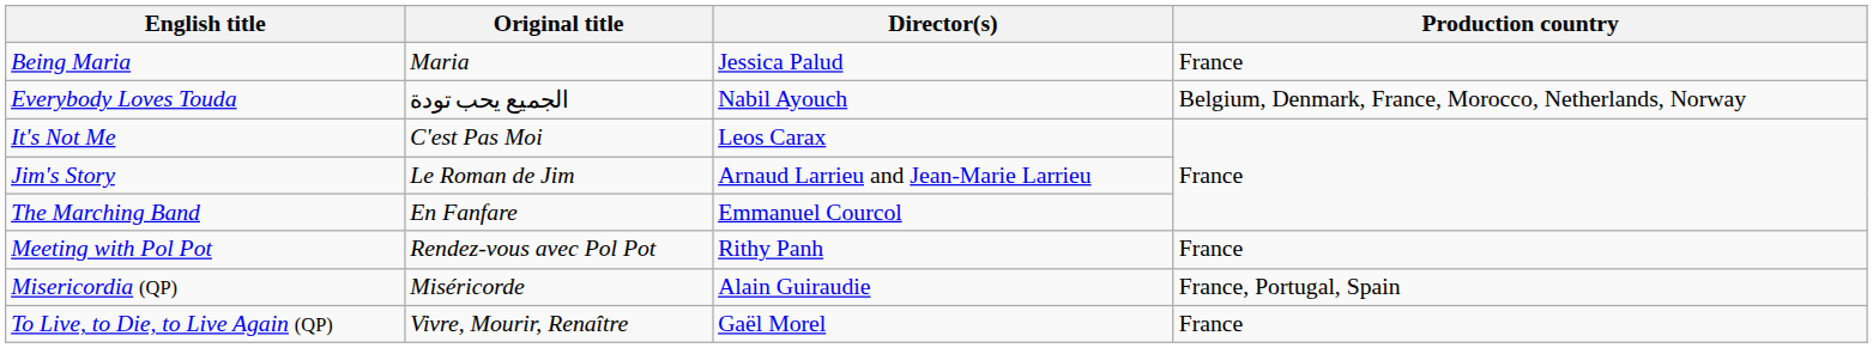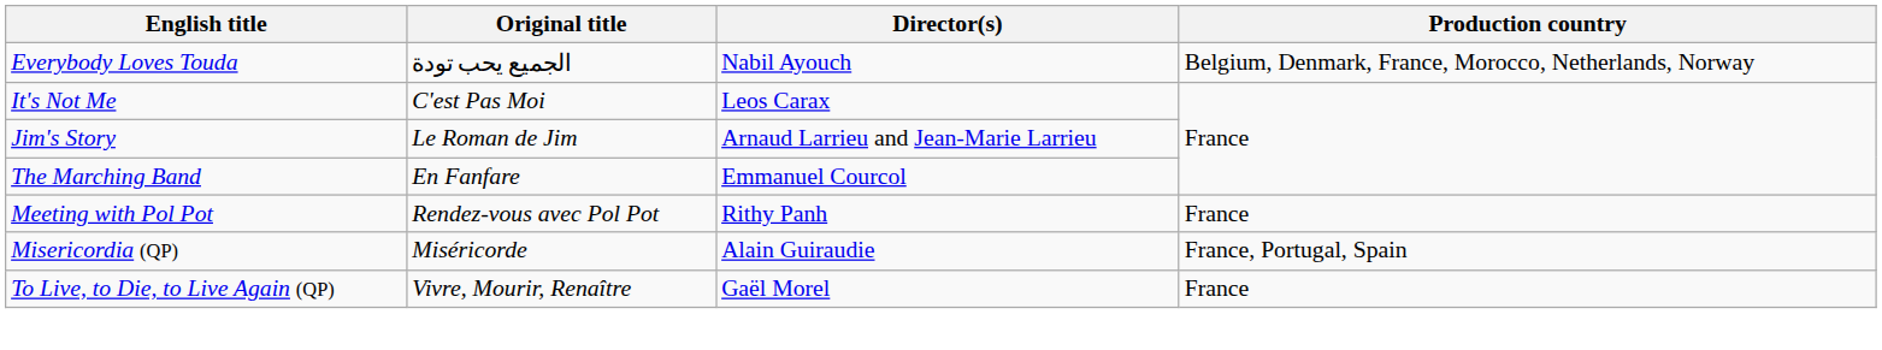 <table class="wikitable" style="width:100%; margin-bottom:4px">
 <tr>
 <th>English title</th>
 <th>Original title</th>
 <th>Director(s)</th>
 <th>Production country</th>
-</tr>
-<tr>
-<td><em><a href='#'>Being Maria</a></em></td>
-<td><em>Maria</em></td>
-<td><a href='#'>Jessica Palud</a></td>
-<td>France</td>
 </tr>
 <tr>
 <td><em><a href='#'>Everybody Loves Touda</a></em></td>
 <td>الجميع يحب تودة</td>
 <td><a href='#'>Nabil Ayouch</a></td>
 <td>Belgium, Denmark, France, Morocco, Netherlands, Norway</td>
 </tr>
 <tr>
 <td><em><a href='#'>It's Not Me</a></em></td>
 <td><em>C'est Pas Moi</em></td>
 <td><a href='#'>Leos Carax</a></td>
 <td rowspan="3">France</td>
 </tr>
 <tr>
 <td><em><a href='#'>Jim's Story</a></em></td>
 <td><em>Le Roman de Jim</em></td>
 <td><a href='#'>Arnaud Larrieu</a> and <a href='#'>Jean-Marie Larrieu</a></td>
 </tr>
 <tr>
 <td><em><a href='#'>The Marching Band</a></em></td>
 <td><em>En Fanfare</em></td>
 <td><a href='#'>Emmanuel Courcol</a></td>
 </tr>
 <tr>
 <td><em><a href='#'>Meeting with Pol Pot</a></em></td>
 <td><em>Rendez-vous avec Pol Pot</em></td>
 <td><a href='#'>Rithy Panh</a></td>
 <td>France</td>
 </tr>
 <tr>
 <td><em><a href='#'>Misericordia</a></em> <small>(QP)</small></td>
 <td><em>Miséricorde</em></td>
 <td><a href='#'>Alain Guiraudie</a></td>
 <td>France, Portugal, Spain</td>
 </tr>
 <tr>
 <td><em><a href='#'>To Live, to Die, to Live Again</a></em> <small>(QP)</small></td>
 <td><em>Vivre, Mourir, Renaître</em></td>
 <td><a href='#'>Gaël Morel</a></td>
 <td>France</td>
 </tr>
 </table>
